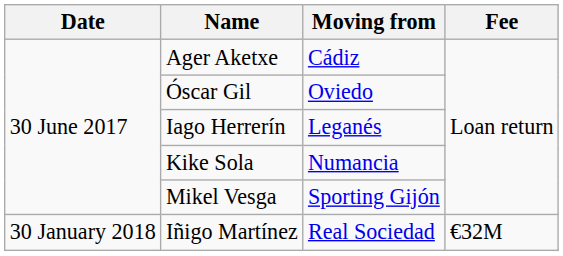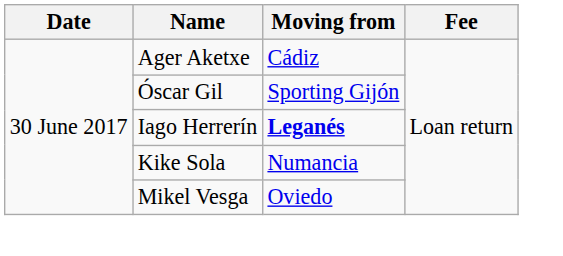 <table class=wikitable>
 <tr>
 <th>Date</th>
 <th>Name</th>
 <th>Moving from</th>
 <th>Fee</th>
 </tr>
 <tr>
 <td rowspan=5>30 June 2017</td>
 <td> Ager Aketxe</td>
 <td> <a href='#'>Cádiz</a></td>
 <td rowspan=5>Loan return</td>
 </tr>
 <tr>
 <td> Óscar Gil</td>
-<td> <a href='#'>Oviedo</a></td>
+<td> <a href='#'>Sporting Gijón</a></td>
 </tr>
 <tr>
 <td> Iago Herrerín</td>
-<td> <a href='#'>Leganés</a></td>
+<td><strong> <a href='#'>Leganés</a></strong></td>
 </tr>
 <tr>
 <td> Kike Sola</td>
 <td> <a href='#'>Numancia</a></td>
 </tr>
 <tr>
 <td> Mikel Vesga</td>
-<td> <a href='#'>Sporting Gijón</a></td>
-</tr>
-<tr>
-<td>30 January 2018</td>
-<td> Iñigo Martínez</td>
-<td> <a href='#'>Real Sociedad</a></td>
-<td>€32M</td>
+<td> <a href='#'>Oviedo</a></td>
 </tr>
 </table>
